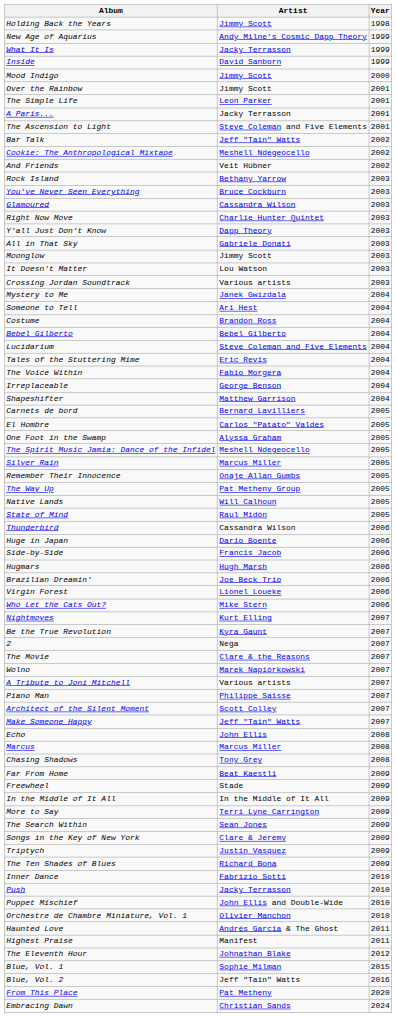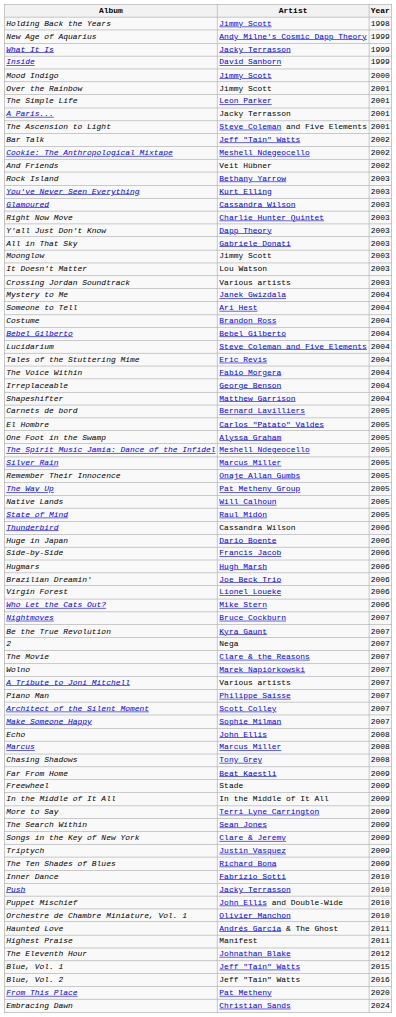 <table class="wikitable sortable collapsible" border="1">
 <tr>
 <th scope="col">Album</th>
 <th scope="col">Artist</th>
 <th scope="col">Year</th>
 </tr>
 <tr>
 <td><em>Holding Back the Years</em></td>
 <td><a href='#'>Jimmy Scott</a></td>
 <td>1998</td>
 </tr>
 <tr>
 <td><em>New Age of Aquarius</em></td>
 <td><a href='#'>Andy Milne's Cosmic Dapp Theory</a></td>
 <td>1999</td>
 </tr>
 <tr>
 <td><em><a href='#'>What It Is</a></em></td>
 <td><a href='#'>Jacky Terrasson</a></td>
 <td>1999</td>
 </tr>
 <tr>
 <td><em><a href='#'>Inside</a></em></td>
 <td><a href='#'>David Sanborn</a></td>
 <td>1999</td>
 </tr>
 <tr>
 <td><em>Mood Indigo</em></td>
 <td><a href='#'>Jimmy Scott</a></td>
 <td>2000</td>
 </tr>
 <tr>
 <td><em>Over the Rainbow</em></td>
 <td>Jimmy Scott</td>
 <td>2001</td>
 </tr>
 <tr>
 <td><em>The Simple Life</em></td>
 <td><a href='#'>Leon Parker</a></td>
 <td>2001</td>
 </tr>
 <tr>
 <td><em><a href='#'>A Paris...</a></em></td>
 <td>Jacky Terrasson</td>
 <td>2001</td>
 </tr>
 <tr>
 <td><em>The Ascension to Light</em></td>
 <td><a href='#'>Steve Coleman</a> and Five Elements</td>
 <td>2001</td>
 </tr>
 <tr>
 <td><em>Bar Talk</em></td>
 <td><a href='#'>Jeff "Tain" Watts</a></td>
 <td>2002</td>
 </tr>
 <tr>
 <td><em><a href='#'>Cookie: The Anthropological Mixtape</a></em></td>
 <td><a href='#'>Meshell Ndegeocello</a></td>
 <td>2002</td>
 </tr>
 <tr>
 <td><em>And Friends</em></td>
 <td>Veit Hübner</td>
 <td>2002</td>
 </tr>
 <tr>
 <td><em>Rock Island</em></td>
 <td><a href='#'>Bethany Yarrow</a></td>
 <td>2003</td>
 </tr>
 <tr>
 <td><em><a href='#'>You've Never Seen Everything</a></em></td>
-<td><a href='#'>Bruce Cockburn</a></td>
+<td><a href='#'>Kurt Elling</a></td>
 <td>2003</td>
 </tr>
 <tr>
 <td><em><a href='#'>Glamoured</a></em></td>
 <td><a href='#'>Cassandra Wilson</a></td>
 <td>2003</td>
 </tr>
 <tr>
 <td><em>Right Now Move</em></td>
 <td><a href='#'>Charlie Hunter Quintet</a></td>
 <td>2003</td>
 </tr>
 <tr>
 <td><em>Y'all Just Don't Know</em></td>
 <td><a href='#'>Dapp Theory</a></td>
 <td>2003</td>
 </tr>
 <tr>
 <td><em>All in That Sky</em></td>
 <td><a href='#'>Gabriele Donati</a></td>
 <td>2003</td>
 </tr>
 <tr>
 <td><em>Moonglow</em></td>
 <td>Jimmy Scott</td>
 <td>2003</td>
 </tr>
 <tr>
 <td><em>It Doesn't Matter</em></td>
 <td>Lou Watson</td>
 <td>2003</td>
 </tr>
 <tr>
 <td><em>Crossing Jordan Soundtrack</em></td>
 <td>Various artists</td>
 <td>2003</td>
 </tr>
 <tr>
 <td><em>Mystery to Me</em></td>
 <td><a href='#'>Janek Gwizdala</a></td>
 <td>2004</td>
 </tr>
 <tr>
 <td><em>Someone to Tell</em></td>
 <td><a href='#'>Ari Hest</a></td>
 <td>2004</td>
 </tr>
 <tr>
 <td><em>Costume</em></td>
 <td><a href='#'>Brandon Ross</a></td>
 <td>2004</td>
 </tr>
 <tr>
 <td><em><a href='#'>Bebel Gilberto</a></em></td>
 <td><a href='#'>Bebel Gilberto</a></td>
 <td>2004</td>
 </tr>
 <tr>
 <td><em>Lucidarium</em></td>
 <td><a href='#'>Steve Coleman and Five Elements</a></td>
 <td>2004</td>
 </tr>
 <tr>
 <td><em>Tales of the Stuttering Mime</em></td>
 <td><a href='#'>Eric Revis</a></td>
 <td>2004</td>
 </tr>
 <tr>
 <td><em>The Voice Within</em></td>
 <td><a href='#'>Fabio Morgera</a></td>
 <td>2004</td>
 </tr>
 <tr>
 <td><em>Irreplaceable</em></td>
 <td><a href='#'>George Benson</a></td>
 <td>2004</td>
 </tr>
 <tr>
 <td><em>Shapeshifter</em></td>
 <td><a href='#'>Matthew Garrison</a></td>
 <td>2004</td>
 </tr>
 <tr>
 <td><em>Carnets de bord</em></td>
 <td><a href='#'>Bernard Lavilliers</a></td>
 <td>2005</td>
 </tr>
 <tr>
 <td><em>El Hombre</em></td>
 <td><a href='#'>Carlos "Patato" Valdes</a></td>
 <td>2005</td>
 </tr>
 <tr>
 <td><em>One Foot in the Swamp</em></td>
 <td><a href='#'>Alyssa Graham</a></td>
 <td>2005</td>
 </tr>
 <tr>
 <td><em><a href='#'>The Spirit Music Jamia: Dance of the Infidel</a></em></td>
 <td><a href='#'>Meshell Ndegeocello</a></td>
 <td>2005</td>
 </tr>
 <tr>
 <td><em><a href='#'>Silver Rain</a></em></td>
 <td><a href='#'>Marcus Miller</a></td>
 <td>2005</td>
 </tr>
 <tr>
 <td><em>Remember Their Innocence</em></td>
 <td><a href='#'>Onaje Allan Gumbs</a></td>
 <td>2005</td>
 </tr>
 <tr>
 <td><em><a href='#'>The Way Up</a></em></td>
 <td><a href='#'>Pat Metheny Group</a></td>
 <td>2005</td>
 </tr>
 <tr>
 <td><em>Native Lands</em></td>
 <td><a href='#'>Will Calhoun</a></td>
 <td>2005</td>
 </tr>
 <tr>
 <td><em><a href='#'>State of Mind</a></em></td>
 <td><a href='#'>Raul Midón</a></td>
 <td>2005</td>
 </tr>
 <tr>
 <td><em><a href='#'>Thunderbird</a></em></td>
 <td>Cassandra Wilson</td>
 <td>2006</td>
 </tr>
 <tr>
 <td><em>Huge in Japan</em></td>
 <td><a href='#'>Dario Boente</a></td>
 <td>2006</td>
 </tr>
 <tr>
 <td><em>Side-by-Side</em></td>
 <td><a href='#'>Francis Jacob</a></td>
 <td>2006</td>
 </tr>
 <tr>
 <td><em>Hugmars</em></td>
 <td><a href='#'>Hugh Marsh</a></td>
 <td>2006</td>
 </tr>
 <tr>
 <td><em>Brazilian Dreamin' </em></td>
 <td><a href='#'>Joe Beck Trio</a></td>
 <td>2006</td>
 </tr>
 <tr>
 <td><em>Virgin Forest</em></td>
 <td><a href='#'>Lionel Loueke</a></td>
 <td>2006</td>
 </tr>
 <tr>
 <td><em><a href='#'>Who Let the Cats Out?</a></em></td>
 <td><a href='#'>Mike Stern</a></td>
 <td>2006</td>
 </tr>
 <tr>
 <td><em><a href='#'>Nightmoves</a></em></td>
-<td><a href='#'>Kurt Elling</a></td>
+<td><a href='#'>Bruce Cockburn</a></td>
 <td>2007</td>
 </tr>
 <tr>
 <td><em>Be the True Revolution</em></td>
 <td><a href='#'>Kyra Gaunt </a></td>
 <td>2007</td>
 </tr>
 <tr>
 <td><em>2</em></td>
 <td>Nega</td>
 <td>2007</td>
 </tr>
 <tr>
 <td><em>The Movie</em></td>
 <td><a href='#'>Clare & the Reasons</a></td>
 <td>2007</td>
 </tr>
 <tr>
 <td><em>Wolno</em></td>
 <td><a href='#'>Marek Napiórkowski</a></td>
 <td>2007</td>
 </tr>
 <tr>
 <td><em><a href='#'>A Tribute to Joni Mitchell</a></em></td>
 <td>Various artists</td>
 <td>2007</td>
 </tr>
 <tr>
 <td><em>Piano Man</em></td>
 <td><a href='#'>Philippe Saisse</a></td>
 <td>2007</td>
 </tr>
 <tr>
 <td><em><a href='#'>Architect of the Silent Moment</a></em></td>
 <td><a href='#'>Scott Colley</a></td>
 <td>2007</td>
 </tr>
 <tr>
 <td><em><a href='#'>Make Someone Happy</a></em></td>
-<td><a href='#'>Jeff "Tain" Watts</a></td>
+<td><a href='#'>Sophie Milman</a></td>
 <td>2007</td>
 </tr>
 <tr>
 <td><em>Echo</em></td>
 <td><a href='#'>John Ellis</a></td>
 <td>2008</td>
 </tr>
 <tr>
 <td><em><a href='#'>Marcus</a></em></td>
 <td><a href='#'>Marcus Miller</a></td>
 <td>2008</td>
 </tr>
 <tr>
 <td><em>Chasing Shadows</em></td>
 <td><a href='#'>Tony Grey</a></td>
 <td>2008</td>
 </tr>
 <tr>
 <td><em>Far From Home</em></td>
 <td><a href='#'>Beat Kaestli</a></td>
 <td>2009</td>
 </tr>
 <tr>
 <td><em>Freewheel</em></td>
 <td>Stade</td>
 <td>2009</td>
 </tr>
 <tr>
 <td><em>In the Middle of It All</em></td>
 <td>In the Middle of It All</td>
 <td>2009</td>
 </tr>
 <tr>
 <td><em>More to Say</em></td>
 <td><a href='#'>Terri Lyne Carrington</a></td>
 <td>2009</td>
 </tr>
 <tr>
 <td><em>The Search Within</em></td>
 <td><a href='#'>Sean Jones</a></td>
 <td>2009</td>
 </tr>
 <tr>
 <td><em>Songs in the Key of New York</em></td>
 <td><a href='#'>Clare & Jeremy</a></td>
 <td>2009</td>
 </tr>
 <tr>
 <td><em>Triptych</em></td>
 <td><a href='#'>Justin Vasquez</a></td>
 <td>2009</td>
 </tr>
 <tr>
 <td><em>The Ten Shades of Blues</em></td>
 <td><a href='#'>Richard Bona</a></td>
 <td>2009</td>
 </tr>
 <tr>
 <td><em>Inner Dance</em></td>
 <td><a href='#'>Fabrizio Sotti</a></td>
 <td>2010</td>
 </tr>
 <tr>
 <td><em><a href='#'>Push</a></em></td>
 <td><a href='#'>Jacky Terrasson</a></td>
 <td>2010</td>
 </tr>
 <tr>
 <td><em>Puppet Mischief</em></td>
 <td><a href='#'>John Ellis</a> and Double-Wide</td>
 <td>2010</td>
 </tr>
 <tr>
 <td><em>Orchestre de Chambre Miniature, Vol. 1</em></td>
 <td><a href='#'>Olivier Manchon</a></td>
 <td>2010</td>
 </tr>
 <tr>
 <td><em>Haunted Love</em></td>
 <td><a href='#'>Andrés Garcia</a> & The Ghost</td>
 <td>2011</td>
 </tr>
 <tr>
 <td><em>Highest Praise</em></td>
 <td>Manifest</td>
 <td>2011</td>
 </tr>
 <tr>
 <td><em>The Eleventh Hour</em></td>
 <td><a href='#'>Johnathan Blake</a></td>
 <td>2012</td>
 </tr>
 <tr>
 <td><em>Blue, Vol. 1</em></td>
-<td><a href='#'>Sophie Milman</a></td>
+<td><a href='#'>Jeff "Tain" Watts</a></td>
 <td>2015</td>
 </tr>
 <tr>
 <td><em>Blue, Vol. 2</em></td>
 <td>Jeff "Tain" Watts</td>
 <td>2016</td>
 </tr>
 <tr>
 <td><em><a href='#'>From This Place</a></em></td>
 <td><a href='#'>Pat Metheny</a></td>
 <td>2020</td>
 </tr>
 <tr>
 <td><em>Embracing Dawn</em></td>
 <td><a href='#'>Christian Sands</a></td>
 <td>2024</td>
 </tr>
 </table>
